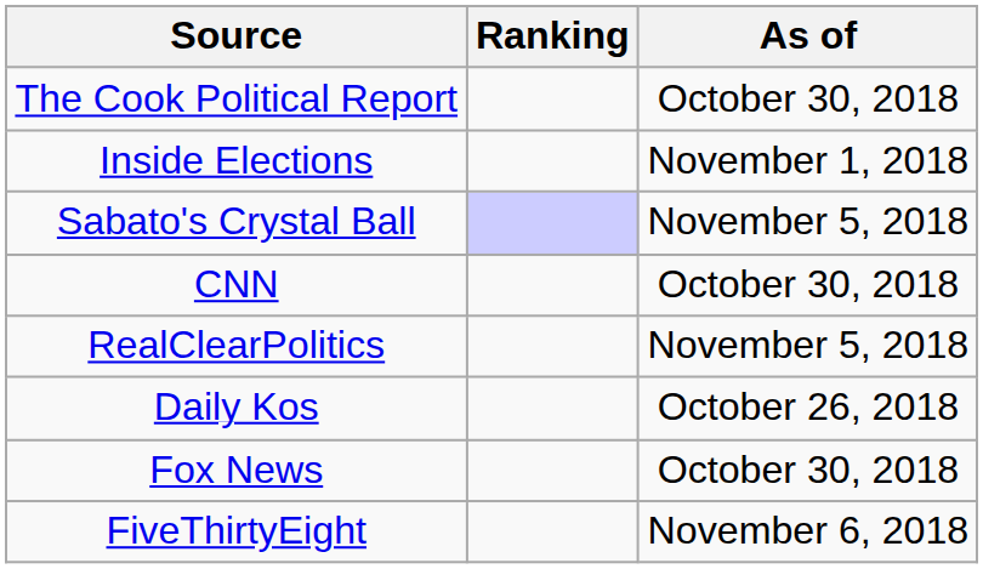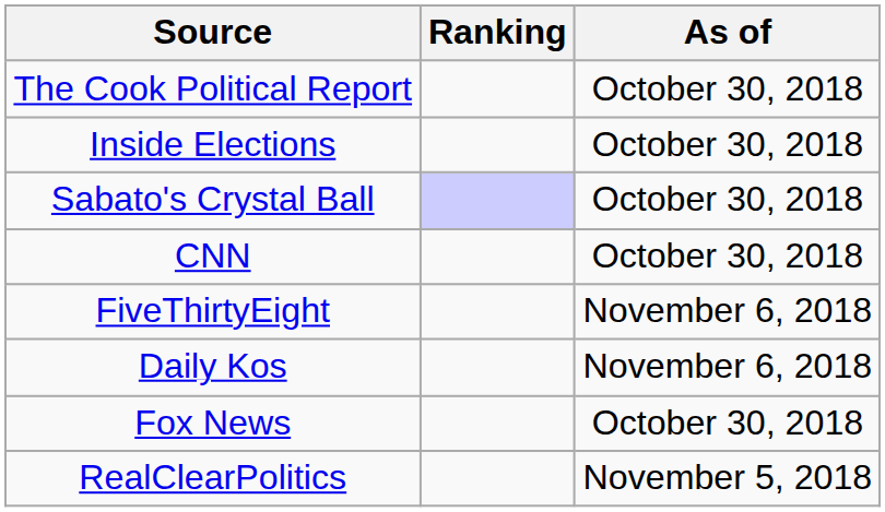 <table class="wikitable" style="text-align:center">
 <tr>
 <th>Source</th>
 <th>Ranking</th>
 <th>As of</th>
 </tr>
 <tr>
 <td><a href='#'>The Cook Political Report</a></td>
 <td></td>
 <td>October 30, 2018</td>
 </tr>
 <tr>
 <td><a href='#'>Inside Elections</a></td>
 <td></td>
-<td>November 1, 2018</td>
+<td>October 30, 2018</td>
 </tr>
 <tr>
 <td><a href='#'>Sabato's Crystal Ball</a></td>
 <td style="background:#ccf"></td>
-<td>November 5, 2018</td>
+<td>October 30, 2018</td>
 </tr>
 <tr>
 <td><a href='#'>CNN</a></td>
+<td></td>
+<td>October 30, 2018</td>
+</tr>
+<tr>
+<td><a href='#'>FiveThirtyEight</a></td>
+<td></td>
+<td>November 6, 2018</td>
+</tr>
+<tr>
+<td><a href='#'>Daily Kos</a></td>
+<td></td>
+<td>November 6, 2018</td>
+</tr>
+<tr>
+<td><a href='#'>Fox News</a></td>
 <td></td>
 <td>October 30, 2018</td>
 </tr>
 <tr>
 <td><a href='#'>RealClearPolitics</a></td>
 <td></td>
 <td>November 5, 2018</td>
 </tr>
-<tr>
-<td><a href='#'>Daily Kos</a></td>
-<td></td>
-<td>October 26, 2018</td>
-</tr>
-<tr>
-<td><a href='#'>Fox News</a></td>
-<td></td>
-<td>October 30, 2018</td>
-</tr>
-<tr>
-<td><a href='#'>FiveThirtyEight</a></td>
-<td></td>
-<td>November 6, 2018</td>
-</tr>
 </table>
